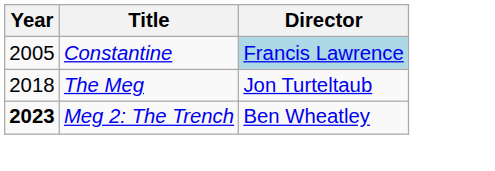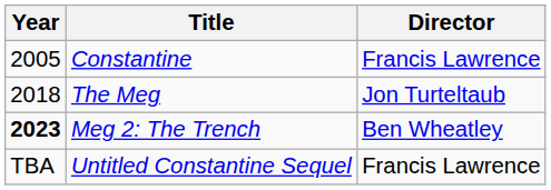 <table class="wikitable">
 <tr>
 <th>Year</th>
 <th>Title</th>
 <th>Director</th>
 </tr>
 <tr>
 <td>2005</td>
 <td><em><a href='#'>Constantine</a></em></td>
-<td style="background: lightblue;"><a href='#'>Francis Lawrence</a></td>
+<td><a href='#'>Francis Lawrence</a></td>
 </tr>
 <tr>
 <td>2018</td>
 <td><em><a href='#'>The Meg</a></em></td>
 <td><a href='#'>Jon Turteltaub</a></td>
 </tr>
 <tr>
 <td><strong>2023</strong></td>
 <td><em><a href='#'>Meg 2: The Trench</a></em></td>
 <td><a href='#'>Ben Wheatley</a></td>
 </tr>
+<tr>
+<td>TBA</td>
+<td><em><a href='#'>Untitled Constantine Sequel</a></em></td>
+<td>Francis Lawrence</td>
+</tr>
 </table>
